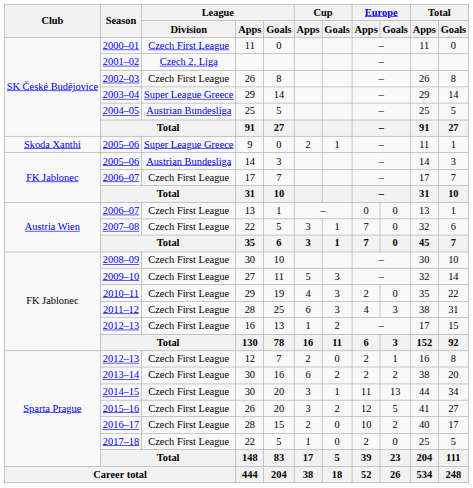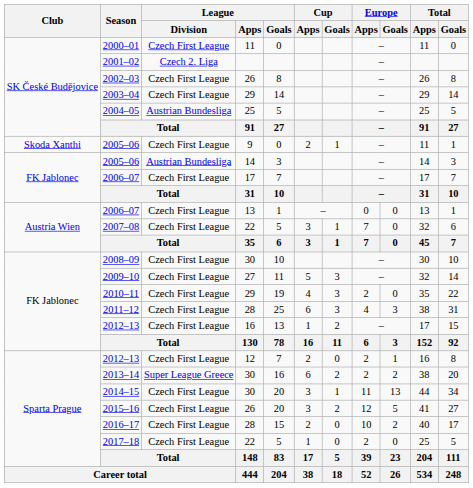 <table class="wikitable" style="text-align:center">
 <tr>
 <th rowspan="2">Club</th>
 <th rowspan="2">Season</th>
 <th colspan="3">League</th>
 <th colspan="2">Cup</th>
 <th colspan="2"><a href='#'>Europe</a></th>
 <th colspan="2">Total</th>
 </tr>
 <tr>
 <th>Division</th>
 <th>Apps</th>
 <th>Goals</th>
 <th>Apps</th>
 <th>Goals</th>
 <th>Apps</th>
 <th>Goals</th>
 <th>Apps</th>
 <th>Goals</th>
 </tr>
 <tr>
 <td rowspan="6"><a href='#'>SK České Budějovice</a></td>
 <td><a href='#'>2000–01</a></td>
 <td><a href='#'>Czech First League</a></td>
 <td>11</td>
 <td>0</td>
 <td></td>
 <td></td>
 <td colspan="2">–</td>
 <td>11</td>
 <td>0</td>
 </tr>
 <tr>
 <td><a href='#'>2001–02</a></td>
 <td><a href='#'>Czech 2. Liga</a></td>
 <td></td>
 <td></td>
 <td></td>
 <td></td>
 <td colspan="2">–</td>
 <td></td>
 <td></td>
 </tr>
 <tr>
 <td><a href='#'>2002–03</a></td>
 <td>Czech First League</td>
 <td>26</td>
 <td>8</td>
 <td></td>
 <td></td>
 <td colspan="2">–</td>
 <td>26</td>
 <td>8</td>
 </tr>
 <tr>
 <td><a href='#'>2003–04</a></td>
-<td><a href='#'>Super League Greece</a></td>
+<td>Czech First League</td>
 <td>29</td>
 <td>14</td>
 <td></td>
 <td></td>
 <td colspan="2">–</td>
 <td>29</td>
 <td>14</td>
 </tr>
 <tr>
 <td><a href='#'>2004–05</a></td>
 <td><a href='#'>Austrian Bundesliga</a></td>
 <td>25</td>
 <td>5</td>
 <td></td>
 <td></td>
 <td colspan="2">–</td>
 <td>25</td>
 <td>5</td>
 </tr>
 <tr>
 <th colspan="2">Total</th>
 <th>91</th>
 <th>27</th>
 <th></th>
 <th></th>
 <th colspan="2">–</th>
 <th>91</th>
 <th>27</th>
 </tr>
 <tr>
 <td><a href='#'>Skoda Xanthi</a></td>
 <td><a href='#'>2005–06</a></td>
-<td><a href='#'>Super League Greece</a></td>
+<td>Czech First League</td>
 <td>9</td>
 <td>0</td>
 <td>2</td>
 <td>1</td>
 <td colspan="2">–</td>
 <td>11</td>
 <td>1</td>
 </tr>
 <tr>
 <td rowspan="3"><a href='#'>FK Jablonec</a></td>
 <td><a href='#'>2005–06</a></td>
 <td><a href='#'>Austrian Bundesliga</a></td>
 <td>14</td>
 <td>3</td>
 <td></td>
 <td></td>
 <td colspan="2">–</td>
 <td>14</td>
 <td>3</td>
 </tr>
 <tr>
 <td><a href='#'>2006–07</a></td>
 <td>Czech First League</td>
 <td>17</td>
 <td>7</td>
 <td></td>
 <td></td>
 <td colspan="2">–</td>
 <td>17</td>
 <td>7</td>
 </tr>
 <tr>
 <th colspan="2">Total</th>
 <th>31</th>
 <th>10</th>
 <th></th>
 <th></th>
 <th colspan="2">–</th>
 <th>31</th>
 <th>10</th>
 </tr>
 <tr>
 <td rowspan="3"><a href='#'>Austria Wien</a></td>
 <td><a href='#'>2006–07</a></td>
 <td>Czech First League</td>
 <td>13</td>
 <td>1</td>
 <td colspan="2">–</td>
 <td>0</td>
 <td>0</td>
 <td>13</td>
 <td>1</td>
 </tr>
 <tr>
 <td><a href='#'>2007–08</a></td>
 <td>Czech First League</td>
 <td>22</td>
 <td>5</td>
 <td>3</td>
 <td>1</td>
 <td>7</td>
 <td>0</td>
 <td>32</td>
 <td>6</td>
 </tr>
 <tr>
 <th colspan="2">Total</th>
 <th>35</th>
 <th>6</th>
 <th>3</th>
 <th>1</th>
 <th>7</th>
 <th>0</th>
 <th>45</th>
 <th>7</th>
 </tr>
 <tr>
 <td rowspan="6">FK Jablonec</td>
 <td><a href='#'>2008–09</a></td>
 <td>Czech First League</td>
 <td>30</td>
 <td>10</td>
 <td></td>
 <td></td>
 <td colspan="2">–</td>
 <td>30</td>
 <td>10</td>
 </tr>
 <tr>
 <td><a href='#'>2009–10</a></td>
 <td>Czech First League</td>
 <td>27</td>
 <td>11</td>
 <td>5</td>
 <td>3</td>
 <td colspan="2">–</td>
 <td>32</td>
 <td>14</td>
 </tr>
 <tr>
 <td><a href='#'>2010–11</a></td>
 <td>Czech First League</td>
 <td>29</td>
 <td>19</td>
 <td>4</td>
 <td>3</td>
 <td>2</td>
 <td>0</td>
 <td>35</td>
 <td>22</td>
 </tr>
 <tr>
 <td><a href='#'>2011–12</a></td>
 <td>Czech First League</td>
 <td>28</td>
 <td>25</td>
 <td>6</td>
 <td>3</td>
 <td>4</td>
 <td>3</td>
 <td>38</td>
 <td>31</td>
 </tr>
 <tr>
 <td><a href='#'>2012–13</a></td>
 <td>Czech First League</td>
 <td>16</td>
 <td>13</td>
 <td>1</td>
 <td>2</td>
 <td colspan="2">–</td>
 <td>17</td>
 <td>15</td>
 </tr>
 <tr>
 <th colspan="2">Total</th>
 <th>130</th>
 <th>78</th>
 <th>16</th>
 <th>11</th>
 <th>6</th>
 <th>3</th>
 <th>152</th>
 <th>92</th>
 </tr>
 <tr>
 <td rowspan="7"><a href='#'>Sparta Prague</a></td>
 <td><a href='#'>2012–13</a></td>
 <td>Czech First League</td>
 <td>12</td>
 <td>7</td>
 <td>2</td>
 <td>0</td>
 <td>2</td>
 <td>1</td>
 <td>16</td>
 <td>8</td>
 </tr>
 <tr>
 <td><a href='#'>2013–14</a></td>
-<td>Czech First League</td>
+<td><a href='#'>Super League Greece</a></td>
 <td>30</td>
 <td>16</td>
 <td>6</td>
 <td>2</td>
 <td>2</td>
 <td>2</td>
 <td>38</td>
 <td>20</td>
 </tr>
 <tr>
 <td><a href='#'>2014–15</a></td>
 <td>Czech First League</td>
 <td>30</td>
 <td>20</td>
 <td>3</td>
 <td>1</td>
 <td>11</td>
 <td>13</td>
 <td>44</td>
 <td>34</td>
 </tr>
 <tr>
 <td><a href='#'>2015–16</a></td>
 <td>Czech First League</td>
 <td>26</td>
 <td>20</td>
 <td>3</td>
 <td>2</td>
 <td>12</td>
 <td>5</td>
 <td>41</td>
 <td>27</td>
 </tr>
 <tr>
 <td><a href='#'>2016–17</a></td>
 <td>Czech First League</td>
 <td>28</td>
 <td>15</td>
 <td>2</td>
 <td>0</td>
 <td>10</td>
 <td>2</td>
 <td>40</td>
 <td>17</td>
 </tr>
 <tr>
 <td><a href='#'>2017–18</a></td>
 <td>Czech First League</td>
 <td>22</td>
 <td>5</td>
 <td>1</td>
 <td>0</td>
 <td>2</td>
 <td>0</td>
 <td>25</td>
 <td>5</td>
 </tr>
 <tr>
 <th colspan="2">Total</th>
 <th>148</th>
 <th>83</th>
 <th>17</th>
 <th>5</th>
 <th>39</th>
 <th>23</th>
 <th>204</th>
 <th>111</th>
 </tr>
 <tr>
 <th colspan="3">Career total</th>
 <th>444</th>
 <th>204</th>
 <th>38</th>
 <th>18</th>
 <th>52</th>
 <th>26</th>
 <th>534</th>
 <th>248</th>
 </tr>
 </table>
